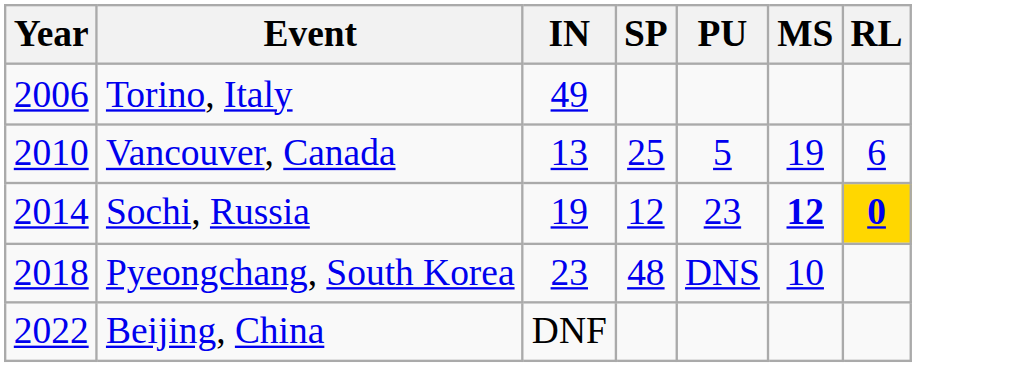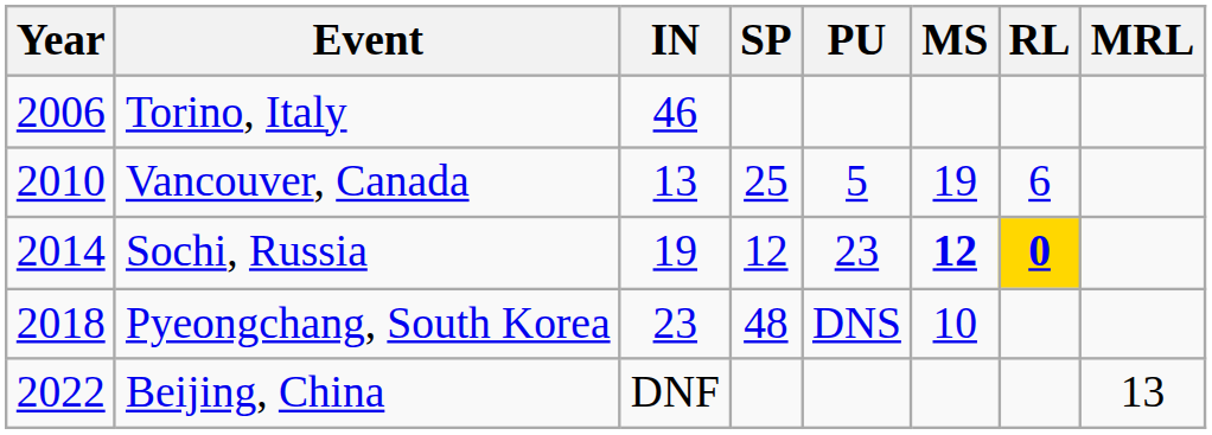 <table class="wikitable sortable" style="text-align: center;">
 <tr>
 <th>Year</th>
 <th>Event</th>
 <th>IN</th>
 <th>SP</th>
 <th>PU</th>
 <th>MS</th>
 <th>RL</th>
+<th>MRL</th>
 </tr>
 <tr>
 <td><a href='#'>2006</a></td>
 <td style="text-align: left;"> <a href='#'>Torino</a>, <a href='#'>Italy</a></td>
-<td><a href='#'>49</a></td>
+<td><a href='#'>46</a></td>
+<td></td>
 <td></td>
 <td></td>
 <td></td>
 <td></td>
 </tr>
 <tr>
 <td><a href='#'>2010</a></td>
 <td style="text-align: left;"> <a href='#'>Vancouver</a>, <a href='#'>Canada</a></td>
 <td><a href='#'>13</a></td>
 <td><a href='#'>25</a></td>
 <td><a href='#'>5</a></td>
 <td><a href='#'>19</a></td>
 <td><a href='#'>6</a></td>
+<td></td>
 </tr>
 <tr>
 <td><a href='#'>2014</a></td>
 <td style="text-align: left;"> <a href='#'>Sochi</a>, <a href='#'>Russia</a></td>
 <td><a href='#'>19</a></td>
 <td><a href='#'>12</a></td>
 <td><a href='#'>23</a></td>
 <td><strong><a href='#'>12</a></strong></td>
 <td bgcolor="gold"><strong><a href='#'>0</a></strong></td>
+<td></td>
 </tr>
 <tr>
 <td><a href='#'>2018</a></td>
 <td style="text-align: left;"> <a href='#'>Pyeongchang</a>, <a href='#'>South Korea</a></td>
 <td><a href='#'>23</a></td>
 <td><a href='#'>48</a></td>
 <td><a href='#'>DNS</a></td>
 <td><a href='#'>10</a></td>
+<td></td>
 <td></td>
 </tr>
 <tr>
 <td><a href='#'>2022</a></td>
 <td style="text-align: left;"> <a href='#'>Beijing</a>, <a href='#'>China</a></td>
 <td>DNF</td>
 <td></td>
 <td></td>
 <td></td>
 <td></td>
+<td>13</td>
 </tr>
 </table>
